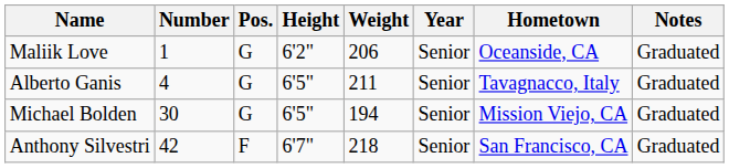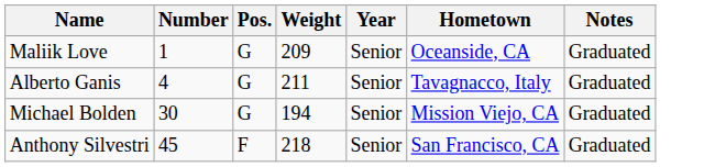 <table class="wikitable sortable" border="1">
 <tr>
 <th>Name</th>
 <th>Number</th>
 <th>Pos.</th>
-<th>Height</th>
 <th>Weight</th>
 <th>Year</th>
 <th>Hometown</th>
 <th class="unsortable">Notes</th>
 </tr>
 <tr>
 <td>Maliik Love</td>
 <td>1</td>
 <td>G</td>
-<td>6'2"</td>
-<td>206</td>
+<td>209</td>
 <td>Senior</td>
 <td><a href='#'>Oceanside, CA</a></td>
 <td>Graduated</td>
 </tr>
 <tr>
 <td>Alberto Ganis</td>
 <td>4</td>
 <td>G</td>
-<td>6'5"</td>
 <td>211</td>
 <td>Senior</td>
 <td><a href='#'>Tavagnacco, Italy</a></td>
 <td>Graduated</td>
 </tr>
 <tr>
 <td>Michael Bolden</td>
 <td>30</td>
 <td>G</td>
-<td>6'5"</td>
 <td>194</td>
 <td>Senior</td>
 <td><a href='#'>Mission Viejo, CA</a></td>
 <td>Graduated</td>
 </tr>
 <tr>
 <td>Anthony Silvestri</td>
-<td>42</td>
+<td>45</td>
 <td>F</td>
-<td>6'7"</td>
 <td>218</td>
 <td>Senior</td>
 <td><a href='#'>San Francisco, CA</a></td>
 <td>Graduated</td>
 </tr>
 </table>
